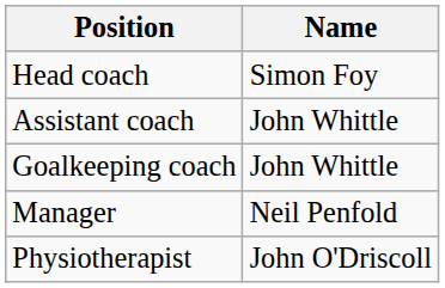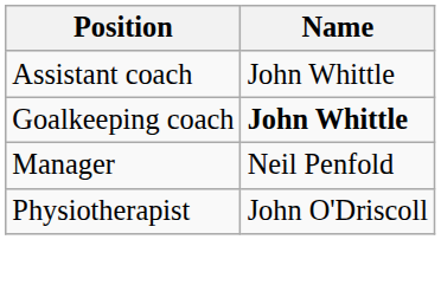 <table class="wikitable">
 <tr>
 <th>Position</th>
 <th>Name</th>
-</tr>
-<tr>
-<td>Head coach</td>
-<td>Simon Foy</td>
 </tr>
 <tr>
 <td>Assistant coach</td>
 <td>John Whittle</td>
 </tr>
 <tr>
 <td>Goalkeeping coach</td>
-<td>John Whittle</td>
+<td><strong>John Whittle</strong></td>
 </tr>
 <tr>
 <td>Manager</td>
 <td>Neil Penfold</td>
 </tr>
 <tr>
 <td>Physiotherapist</td>
 <td>John O'Driscoll</td>
 </tr>
 </table>
